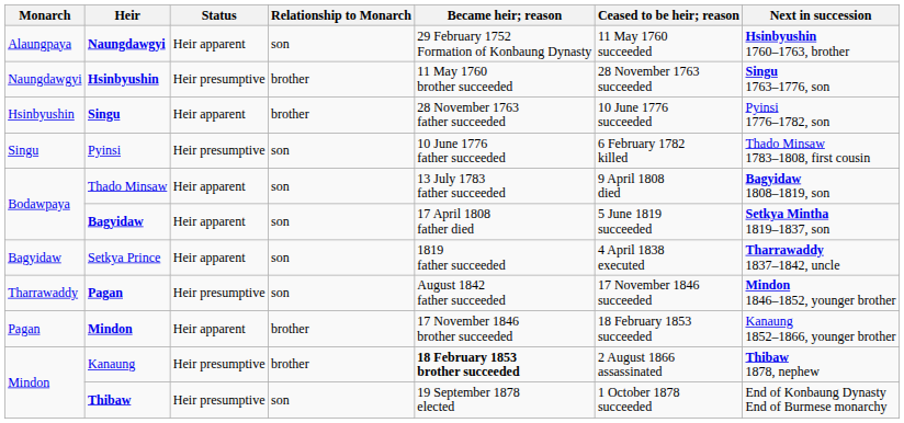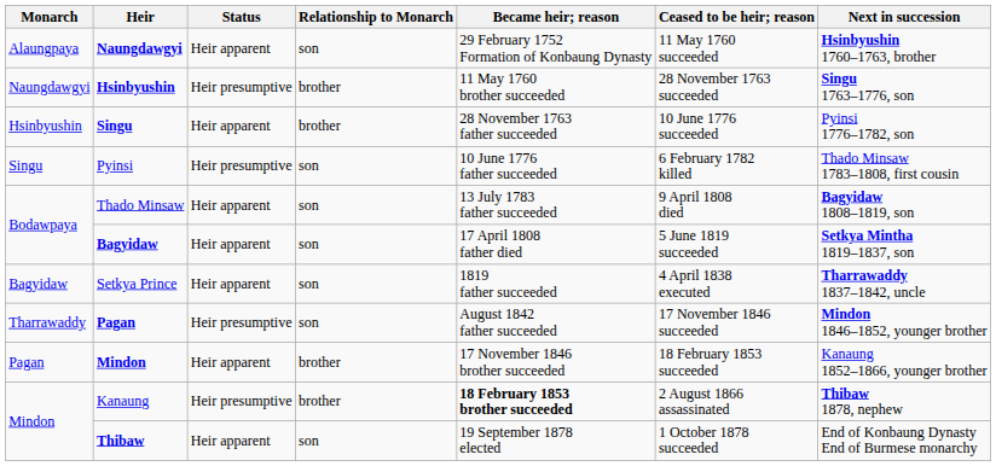 <table class="wikitable">
 <tr>
 <th>Monarch</th>
 <th>Heir</th>
 <th>Status</th>
 <th>Relationship to Monarch</th>
 <th>Became heir; reason</th>
 <th>Ceased to be heir; reason</th>
 <th>Next in succession</th>
 </tr>
 <tr>
 <td><a href='#'>Alaungpaya</a></td>
 <td><strong><a href='#'>Naungdawgyi</a></strong></td>
 <td>Heir apparent</td>
 <td>son</td>
 <td>29 February 1752<br>Formation of Konbaung Dynasty</td>
 <td>11 May 1760<br>succeeded</td>
 <td><strong><a href='#'>Hsinbyushin</a></strong><br>1760–1763, brother</td>
 </tr>
 <tr>
 <td><a href='#'>Naungdawgyi</a></td>
 <td><strong><a href='#'>Hsinbyushin</a></strong></td>
 <td>Heir presumptive</td>
 <td>brother</td>
 <td>11 May 1760<br>brother succeeded</td>
 <td>28 November 1763<br>succeeded</td>
 <td><strong><a href='#'>Singu</a></strong><br>1763–1776, son</td>
 </tr>
 <tr>
 <td><a href='#'>Hsinbyushin</a></td>
 <td><strong><a href='#'>Singu</a></strong></td>
 <td>Heir apparent</td>
 <td>brother</td>
 <td>28 November 1763<br>father succeeded</td>
 <td>10 June 1776<br>succeeded</td>
 <td><a href='#'>Pyinsi</a><br>1776–1782, son</td>
 </tr>
 <tr>
 <td><a href='#'>Singu</a></td>
 <td><a href='#'>Pyinsi</a></td>
 <td>Heir presumptive</td>
 <td>son</td>
 <td>10 June 1776<br>father succeeded</td>
 <td>6 February 1782<br>killed</td>
 <td><a href='#'>Thado Minsaw</a><br>1783–1808, first cousin</td>
 </tr>
 <tr>
 <td rowspan="2"><a href='#'>Bodawpaya</a></td>
 <td><a href='#'>Thado Minsaw</a></td>
 <td>Heir apparent</td>
 <td>son</td>
 <td>13 July 1783<br>father succeeded</td>
 <td>9 April 1808<br>died</td>
 <td><strong><a href='#'>Bagyidaw</a></strong><br>1808–1819, son</td>
 </tr>
 <tr>
 <td><strong><a href='#'>Bagyidaw</a></strong></td>
 <td>Heir apparent</td>
 <td>son</td>
 <td>17 April 1808<br>father died</td>
 <td>5 June 1819<br>succeeded</td>
 <td><strong><a href='#'>Setkya Mintha</a></strong><br>1819–1837, son</td>
 </tr>
 <tr>
 <td><a href='#'>Bagyidaw</a></td>
 <td><a href='#'>Setkya Prince</a></td>
 <td>Heir apparent</td>
 <td>son</td>
 <td>1819<br>father succeeded</td>
 <td>4 April 1838<br>executed</td>
 <td><strong><a href='#'>Tharrawaddy</a></strong><br>1837–1842, uncle</td>
 </tr>
 <tr>
 <td><a href='#'>Tharrawaddy</a></td>
 <td><strong><a href='#'>Pagan</a></strong></td>
 <td>Heir presumptive</td>
 <td>son</td>
 <td>August 1842<br>father succeeded</td>
 <td>17 November 1846<br>succeeded</td>
 <td><strong><a href='#'>Mindon</a></strong><br>1846–1852, younger brother</td>
 </tr>
 <tr>
 <td><a href='#'>Pagan</a></td>
 <td><strong><a href='#'>Mindon</a></strong></td>
 <td>Heir apparent</td>
 <td>brother</td>
 <td>17 November 1846<br>brother succeeded</td>
 <td>18 February 1853<br>succeeded</td>
 <td><a href='#'>Kanaung</a><br>1852–1866, younger brother</td>
 </tr>
 <tr>
 <td rowspan="2"><a href='#'>Mindon</a></td>
 <td><a href='#'>Kanaung</a></td>
 <td>Heir presumptive</td>
 <td>brother</td>
 <td><strong>18 February 1853<br>brother succeeded</strong></td>
 <td>2 August 1866<br>assassinated</td>
 <td><strong><a href='#'>Thibaw</a></strong><br>1878, nephew</td>
 </tr>
 <tr>
 <td><strong><a href='#'>Thibaw</a></strong></td>
-<td>Heir presumptive</td>
+<td>Heir apparent</td>
 <td>son</td>
 <td>19 September 1878<br>elected</td>
 <td>1 October 1878<br>succeeded</td>
 <td>End of Konbaung Dynasty <br>End of Burmese monarchy</td>
 </tr>
 </table>
